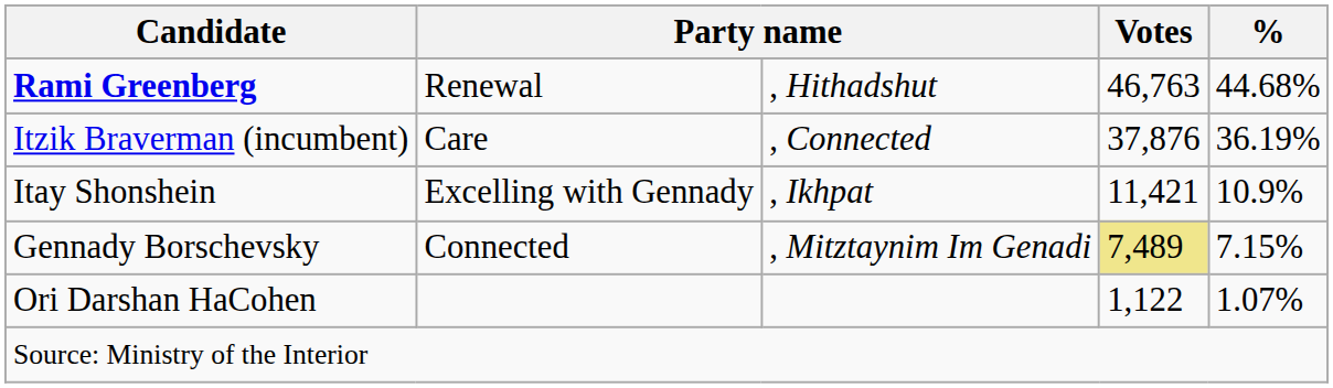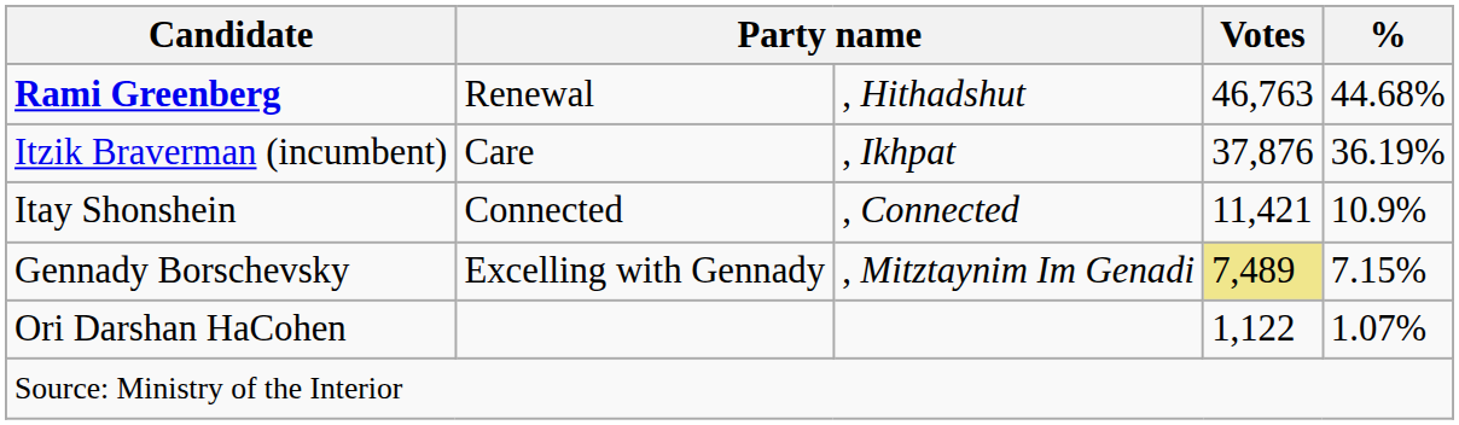 <table class="wikitable sortable">
 <tr>
 <th>Candidate</th>
 <th colspan="2">Party name</th>
 <th>Votes</th>
 <th>%</th>
 </tr>
 <tr>
 <td><strong><a href='#'>Rami Greenberg</a></strong></td>
 <td>Renewal</td>
 <td>, <em>Hithadshut</em></td>
 <td>46,763</td>
 <td>44.68%</td>
 </tr>
 <tr>
 <td><a href='#'>Itzik Braverman</a> (incumbent)</td>
 <td>Care</td>
-<td>, <em>Connected</em></td>
+<td>, <em>Ikhpat</em></td>
 <td>37,876</td>
 <td>36.19%</td>
 </tr>
 <tr>
 <td>Itay Shonshein</td>
-<td>Excelling with Gennady</td>
-<td>, <em>Ikhpat</em></td>
+<td>Connected</td>
+<td>, <em>Connected</em></td>
 <td>11,421</td>
 <td>10.9%</td>
 </tr>
 <tr>
 <td>Gennady Borschevsky</td>
-<td>Connected</td>
+<td>Excelling with Gennady</td>
 <td>, <em>Mitztaynim Im Genadi</em></td>
 <td style="background: khaki;">7,489</td>
 <td>7.15%</td>
 </tr>
 <tr>
 <td>Ori Darshan HaCohen</td>
 <td></td>
 <td></td>
 <td>1,122</td>
 <td>1.07%</td>
 </tr>
 <tr class="sortbottom">
 <td colspan="5"><small>Source: Ministry of the Interior</small></td>
 </tr>
 </table>
